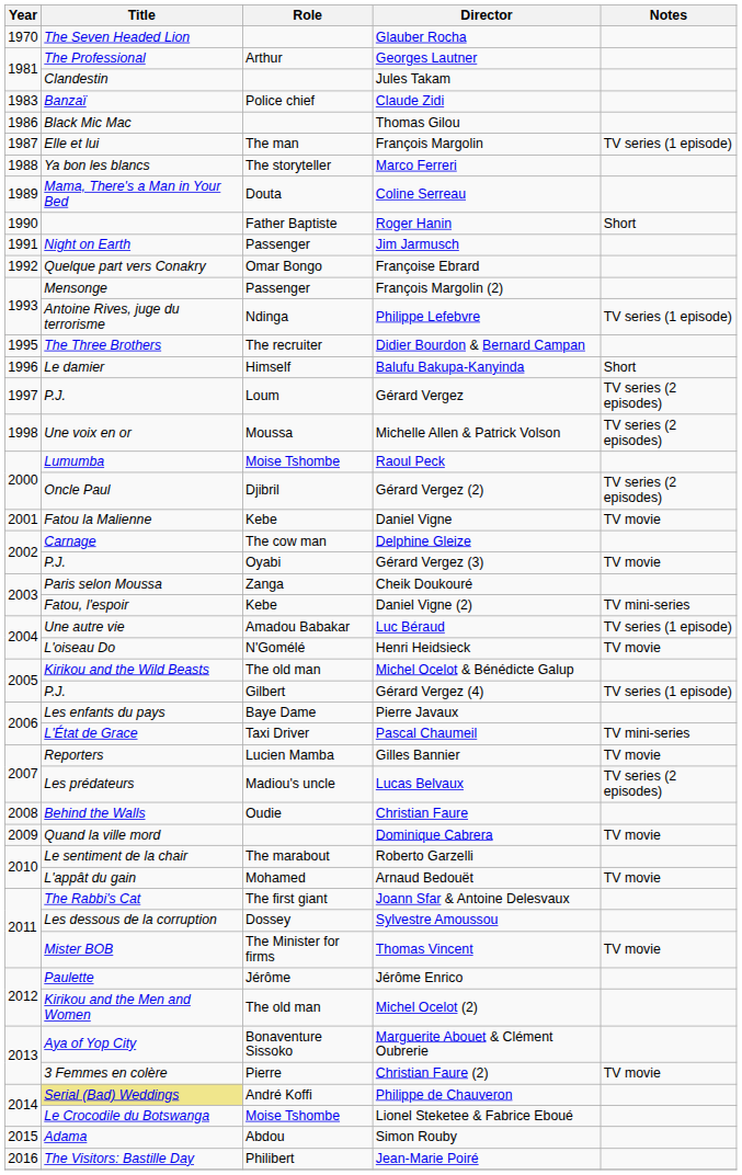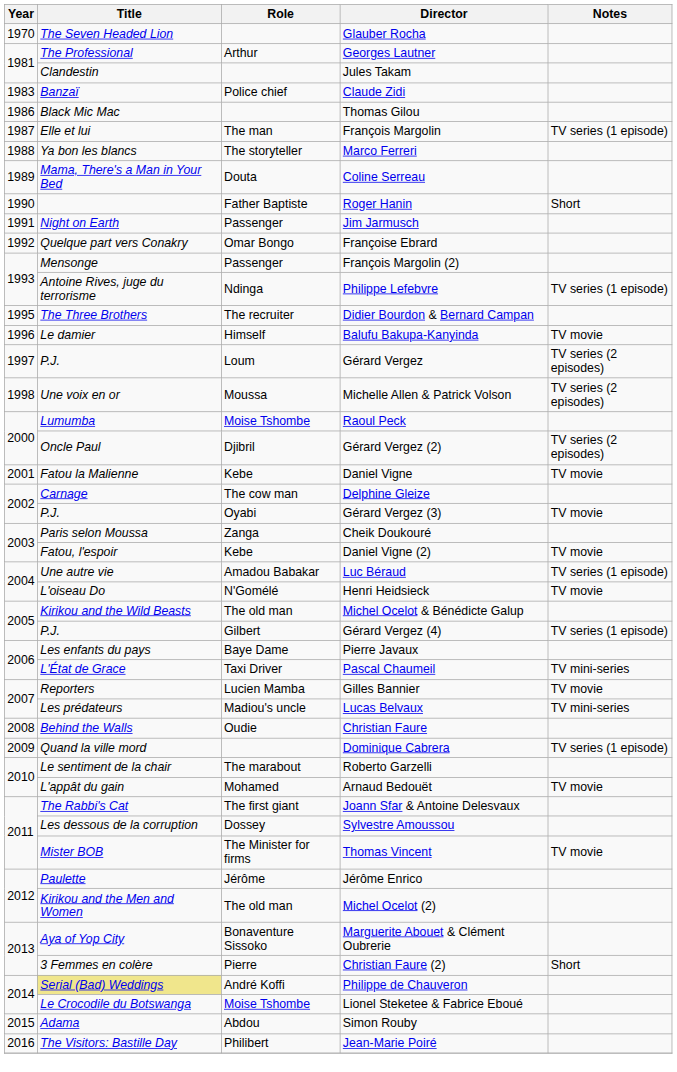 <table class="wikitable sortable">
 <tr>
 <th>Year</th>
 <th>Title</th>
 <th>Role</th>
 <th>Director</th>
 <th class="unsortable">Notes</th>
 </tr>
 <tr>
 <td rowspan=1>1970</td>
 <td><em><a href='#'>The Seven Headed Lion</a></em></td>
 <td></td>
 <td><a href='#'>Glauber Rocha</a></td>
 <td></td>
 </tr>
 <tr>
 <td rowspan=2>1981</td>
 <td><em><a href='#'>The Professional</a></em></td>
 <td>Arthur</td>
 <td><a href='#'>Georges Lautner</a></td>
 <td></td>
 </tr>
 <tr>
 <td><em>Clandestin</em></td>
 <td></td>
 <td>Jules Takam</td>
 <td></td>
 </tr>
 <tr>
 <td rowspan=1>1983</td>
 <td><em><a href='#'>Banzaï</a></em></td>
 <td>Police chief</td>
 <td><a href='#'>Claude Zidi</a></td>
 <td></td>
 </tr>
 <tr>
 <td rowspan=1>1986</td>
 <td><em>Black Mic Mac</em></td>
 <td></td>
 <td>Thomas Gilou</td>
 <td></td>
 </tr>
 <tr>
 <td rowspan=1>1987</td>
 <td><em>Elle et lui</em></td>
 <td>The man</td>
 <td>François Margolin</td>
 <td>TV series (1 episode)</td>
 </tr>
 <tr>
 <td rowspan=1>1988</td>
 <td><em>Ya bon les blancs</em></td>
 <td>The storyteller</td>
 <td><a href='#'>Marco Ferreri</a></td>
 <td></td>
 </tr>
 <tr>
 <td rowspan=1>1989</td>
 <td><em><a href='#'>Mama, There's a Man in Your Bed</a></em></td>
 <td>Douta</td>
 <td><a href='#'>Coline Serreau</a></td>
 <td></td>
 </tr>
 <tr>
 <td rowspan=1>1990</td>
 <td><em></em></td>
 <td>Father Baptiste</td>
 <td><a href='#'>Roger Hanin</a></td>
 <td>Short</td>
 </tr>
 <tr>
 <td rowspan=1>1991</td>
 <td><em><a href='#'>Night on Earth</a></em></td>
 <td>Passenger</td>
 <td><a href='#'>Jim Jarmusch</a></td>
 <td></td>
 </tr>
 <tr>
 <td rowspan=1>1992</td>
 <td><em>Quelque part vers Conakry</em></td>
 <td>Omar Bongo</td>
 <td>Françoise Ebrard</td>
 <td></td>
 </tr>
 <tr>
 <td rowspan=2>1993</td>
 <td><em>Mensonge</em></td>
 <td>Passenger</td>
 <td>François Margolin (2)</td>
 <td></td>
 </tr>
 <tr>
 <td><em>Antoine Rives, juge du terrorisme</em></td>
 <td>Ndinga</td>
 <td><a href='#'>Philippe Lefebvre</a></td>
 <td>TV series (1 episode)</td>
 </tr>
 <tr>
 <td rowspan=1>1995</td>
 <td><em><a href='#'>The Three Brothers</a></em></td>
 <td>The recruiter</td>
 <td><a href='#'>Didier Bourdon</a> & <a href='#'>Bernard Campan</a></td>
 <td></td>
 </tr>
 <tr>
 <td rowspan=1>1996</td>
 <td><em>Le damier</em></td>
 <td>Himself</td>
 <td><a href='#'>Balufu Bakupa-Kanyinda</a></td>
-<td>Short</td>
+<td>TV movie</td>
 </tr>
 <tr>
 <td rowspan=1>1997</td>
 <td><em>P.J.</em></td>
 <td>Loum</td>
 <td>Gérard Vergez</td>
 <td>TV series (2 episodes)</td>
 </tr>
 <tr>
 <td rowspan=1>1998</td>
 <td><em>Une voix en or</em></td>
 <td>Moussa</td>
 <td>Michelle Allen & Patrick Volson</td>
 <td>TV series (2 episodes)</td>
 </tr>
 <tr>
 <td rowspan=2>2000</td>
 <td><em><a href='#'>Lumumba</a></em></td>
 <td><a href='#'>Moise Tshombe</a></td>
 <td><a href='#'>Raoul Peck</a></td>
 <td></td>
 </tr>
 <tr>
 <td><em>Oncle Paul</em></td>
 <td>Djibril</td>
 <td>Gérard Vergez (2)</td>
 <td>TV series (2 episodes)</td>
 </tr>
 <tr>
 <td rowspan=1>2001</td>
 <td><em>Fatou la Malienne</em></td>
 <td>Kebe</td>
 <td>Daniel Vigne</td>
 <td>TV movie</td>
 </tr>
 <tr>
 <td rowspan=2>2002</td>
 <td><em><a href='#'>Carnage</a></em></td>
 <td>The cow man</td>
 <td><a href='#'>Delphine Gleize</a></td>
 <td></td>
 </tr>
 <tr>
 <td><em>P.J.</em></td>
 <td>Oyabi</td>
 <td>Gérard Vergez (3)</td>
 <td>TV movie</td>
 </tr>
 <tr>
 <td rowspan=2>2003</td>
 <td><em>Paris selon Moussa</em></td>
 <td>Zanga</td>
 <td>Cheik Doukouré</td>
 <td></td>
 </tr>
 <tr>
 <td><em>Fatou, l'espoir</em></td>
 <td>Kebe</td>
 <td>Daniel Vigne (2)</td>
-<td>TV mini-series</td>
+<td>TV movie</td>
 </tr>
 <tr>
 <td rowspan=2>2004</td>
 <td><em>Une autre vie</em></td>
 <td>Amadou Babakar</td>
 <td><a href='#'>Luc Béraud</a></td>
 <td>TV series (1 episode)</td>
 </tr>
 <tr>
 <td><em>L'oiseau Do</em></td>
 <td>N'Gomélé</td>
 <td>Henri Heidsieck</td>
 <td>TV movie</td>
 </tr>
 <tr>
 <td rowspan=2>2005</td>
 <td><em><a href='#'>Kirikou and the Wild Beasts</a></em></td>
 <td>The old man</td>
 <td><a href='#'>Michel Ocelot</a> & Bénédicte Galup</td>
 <td></td>
 </tr>
 <tr>
 <td><em>P.J.</em></td>
 <td>Gilbert</td>
 <td>Gérard Vergez (4)</td>
 <td>TV series (1 episode)</td>
 </tr>
 <tr>
 <td rowspan=2>2006</td>
 <td><em>Les enfants du pays</em></td>
 <td>Baye Dame</td>
 <td>Pierre Javaux</td>
 <td></td>
 </tr>
 <tr>
 <td><em><a href='#'>L'État de Grace</a></em></td>
 <td>Taxi Driver</td>
 <td><a href='#'>Pascal Chaumeil</a></td>
 <td>TV mini-series</td>
 </tr>
 <tr>
 <td rowspan=2>2007</td>
 <td><em>Reporters</em></td>
 <td>Lucien Mamba</td>
 <td>Gilles Bannier</td>
 <td>TV movie</td>
 </tr>
 <tr>
 <td><em>Les prédateurs</em></td>
 <td>Madiou's uncle</td>
 <td><a href='#'>Lucas Belvaux</a></td>
-<td>TV series (2 episodes)</td>
+<td>TV mini-series</td>
 </tr>
 <tr>
 <td rowspan=1>2008</td>
 <td><em><a href='#'>Behind the Walls</a></em></td>
 <td>Oudie</td>
 <td><a href='#'>Christian Faure</a></td>
 <td></td>
 </tr>
 <tr>
 <td rowspan=1>2009</td>
 <td><em>Quand la ville mord</em></td>
 <td></td>
 <td><a href='#'>Dominique Cabrera</a></td>
-<td>TV movie</td>
+<td>TV series (1 episode)</td>
 </tr>
 <tr>
 <td rowspan=2>2010</td>
 <td><em>Le sentiment de la chair</em></td>
 <td>The marabout</td>
 <td>Roberto Garzelli</td>
 <td></td>
 </tr>
 <tr>
 <td><em>L'appât du gain</em></td>
 <td>Mohamed</td>
 <td>Arnaud Bedouët</td>
 <td>TV movie</td>
 </tr>
 <tr>
 <td rowspan=3>2011</td>
 <td><em><a href='#'>The Rabbi's Cat</a></em></td>
 <td>The first giant</td>
 <td><a href='#'>Joann Sfar</a> & Antoine Delesvaux</td>
 <td></td>
 </tr>
 <tr>
 <td><em>Les dessous de la corruption</em></td>
 <td>Dossey</td>
 <td><a href='#'>Sylvestre Amoussou</a></td>
 <td></td>
 </tr>
 <tr>
 <td><em><a href='#'>Mister BOB</a></em></td>
 <td>The Minister for firms</td>
 <td><a href='#'>Thomas Vincent</a></td>
 <td>TV movie</td>
 </tr>
 <tr>
 <td rowspan=2>2012</td>
 <td><em><a href='#'>Paulette</a></em></td>
 <td>Jérôme</td>
 <td>Jérôme Enrico</td>
 <td></td>
 </tr>
 <tr>
 <td><em><a href='#'>Kirikou and the Men and Women</a></em></td>
 <td>The old man</td>
 <td><a href='#'>Michel Ocelot</a> (2)</td>
 <td></td>
 </tr>
 <tr>
 <td rowspan=2>2013</td>
 <td><em><a href='#'>Aya of Yop City</a></em></td>
 <td>Bonaventure Sissoko</td>
 <td><a href='#'>Marguerite Abouet</a> & Clément Oubrerie</td>
 <td></td>
 </tr>
 <tr>
 <td><em>3 Femmes en colère</em></td>
 <td>Pierre</td>
 <td><a href='#'>Christian Faure</a> (2)</td>
-<td>TV movie</td>
+<td>Short</td>
 </tr>
 <tr>
 <td rowspan=2>2014</td>
 <td style="background: khaki;"><em><a href='#'>Serial (Bad) Weddings</a></em></td>
 <td>André Koffi</td>
 <td><a href='#'>Philippe de Chauveron</a></td>
 <td></td>
 </tr>
 <tr>
 <td><em><a href='#'>Le Crocodile du Botswanga</a></em></td>
 <td><a href='#'>Moise Tshombe</a></td>
 <td>Lionel Steketee & Fabrice Eboué</td>
 <td></td>
 </tr>
 <tr>
 <td rowspan=1>2015</td>
 <td><em><a href='#'>Adama</a></em></td>
 <td>Abdou</td>
 <td>Simon Rouby</td>
 <td></td>
 </tr>
 <tr>
 <td rowspan=1>2016</td>
 <td><em><a href='#'>The Visitors: Bastille Day</a></em></td>
 <td>Philibert</td>
 <td><a href='#'>Jean-Marie Poiré</a></td>
 <td></td>
 </tr>
 <tr>
 </tr>
 </table>
